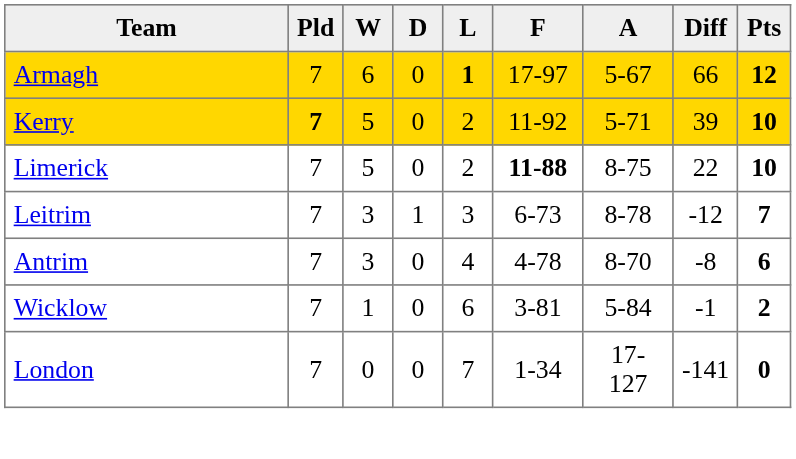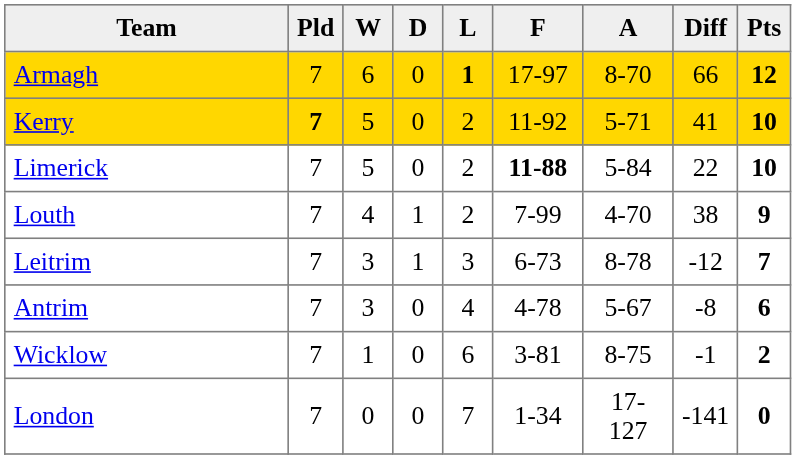 <table style=border-collapse:collapse border=1 cellspacing=0 cellpadding=5>
 <tr align=center bgcolor=#efefef>
 <th width=165>Team</th>
 <th width=20>Pld</th>
 <th width=20>W</th>
 <th width=20>D</th>
 <th width=20>L</th>
 <th width=45>F</th>
 <th width=45>A</th>
 <th width=20>Diff</th>
 <th width=20>Pts</th>
 </tr>
 <tr align=center style= "background:gold;">
 <td style="text-align:left"><a href='#'>Armagh</a></td>
 <td>7</td>
 <td>6</td>
 <td>0</td>
 <td><strong>1</strong></td>
 <td>17-97</td>
-<td>5-67</td>
+<td>8-70</td>
 <td>66</td>
 <td><strong>12</strong></td>
 </tr>
 <tr align=center style= "background:gold;">
 <td style="text-align:left"><a href='#'>Kerry</a></td>
 <td><strong>7</strong></td>
 <td>5</td>
 <td>0</td>
 <td>2</td>
 <td>11-92</td>
 <td>5-71</td>
-<td>39</td>
+<td>41</td>
 <td><strong>10</strong></td>
 </tr>
 <tr align=center style= "">
 <td style="text-align:left"><a href='#'>Limerick</a></td>
 <td>7</td>
 <td>5</td>
 <td>0</td>
 <td>2</td>
 <td><strong>11-88</strong></td>
-<td>8-75</td>
+<td>5-84</td>
 <td>22</td>
 <td><strong>10</strong></td>
+</tr>
+<tr align=center style= "">
+<td style="text-align:left"><a href='#'>Louth</a></td>
+<td>7</td>
+<td>4</td>
+<td>1</td>
+<td>2</td>
+<td>7-99</td>
+<td>4-70</td>
+<td>38</td>
+<td><strong>9</strong></td>
 </tr>
 <tr align=center style= "">
 <td style="text-align:left"><a href='#'>Leitrim</a></td>
 <td>7</td>
 <td>3</td>
 <td>1</td>
 <td>3</td>
 <td>6-73</td>
 <td>8-78</td>
 <td>-12</td>
 <td><strong>7</strong></td>
 </tr>
 <tr align=center style= "">
 <td style="text-align:left"><a href='#'>Antrim</a></td>
 <td>7</td>
 <td>3</td>
 <td>0</td>
 <td>4</td>
 <td>4-78</td>
-<td>8-70</td>
+<td>5-67</td>
 <td>-8</td>
 <td><strong>6</strong></td>
 </tr>
 <tr align=center style= "">
 <td style="text-align:left"><a href='#'>Wicklow</a></td>
 <td>7</td>
 <td>1</td>
 <td>0</td>
 <td>6</td>
 <td>3-81</td>
-<td>5-84</td>
+<td>8-75</td>
 <td>-1</td>
 <td><strong>2</strong></td>
 </tr>
 <tr align=center style= "">
 <td style="text-align:left"><a href='#'>London</a></td>
 <td>7</td>
 <td>0</td>
 <td>0</td>
 <td>7</td>
 <td>1-34</td>
 <td>17-127</td>
 <td>-141</td>
 <td><strong>0</strong></td>
 </tr>
 </table>
